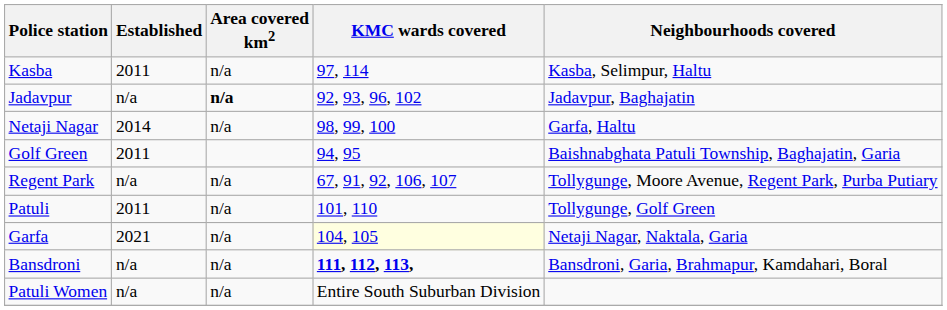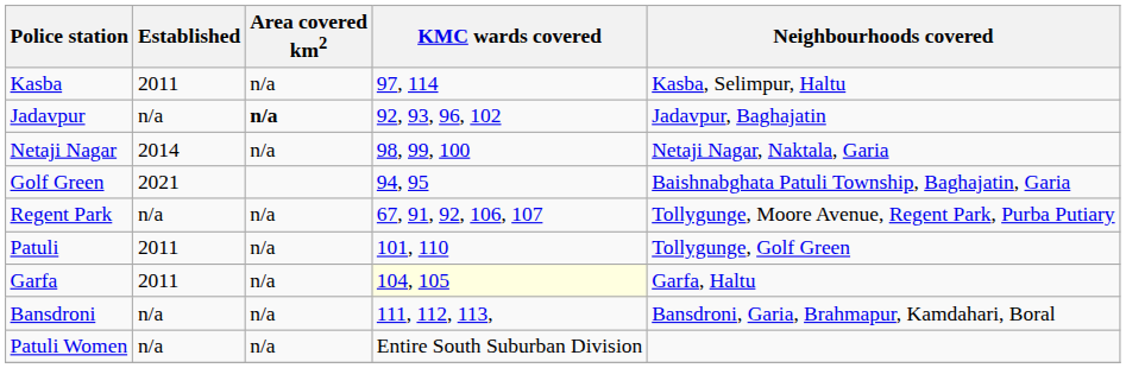 <table class="wikitable sortable">
 <tr>
 <th>Police station</th>
 <th>Established</th>
 <th>Area covered<br>km<sup>2</sup></th>
 <th><a href='#'>KMC</a> wards covered</th>
 <th>Neighbourhoods covered</th>
 </tr>
 <tr>
 <td><a href='#'>Kasba</a></td>
 <td>2011</td>
 <td>n/a</td>
 <td><a href='#'>97</a>, <a href='#'>114</a></td>
 <td><a href='#'>Kasba</a>, Selimpur, <a href='#'>Haltu</a></td>
 </tr>
 <tr>
 <td><a href='#'>Jadavpur</a></td>
 <td>n/a</td>
 <td><strong>n/a</strong></td>
 <td><a href='#'>92</a>, <a href='#'>93</a>, <a href='#'>96</a>, <a href='#'>102</a></td>
 <td><a href='#'>Jadavpur</a>, <a href='#'>Baghajatin</a></td>
 </tr>
 <tr>
 <td><a href='#'>Netaji Nagar</a></td>
 <td>2014</td>
 <td>n/a</td>
 <td><a href='#'>98</a>, <a href='#'>99</a>, <a href='#'>100</a></td>
-<td><a href='#'>Garfa</a>, <a href='#'>Haltu</a></td>
+<td><a href='#'>Netaji Nagar</a>, <a href='#'>Naktala</a>, <a href='#'>Garia</a></td>
 </tr>
 <tr>
 <td><a href='#'>Golf Green</a></td>
-<td>2011</td>
+<td>2021</td>
 <td></td>
 <td><a href='#'>94</a>, <a href='#'>95</a></td>
 <td><a href='#'>Baishnabghata Patuli Township</a>, <a href='#'>Baghajatin</a>, <a href='#'>Garia</a></td>
 </tr>
 <tr>
 <td><a href='#'>Regent Park</a></td>
 <td>n/a</td>
 <td>n/a</td>
 <td><a href='#'>67</a>, <a href='#'>91</a>, <a href='#'>92</a>, <a href='#'>106</a>, <a href='#'>107</a></td>
 <td><a href='#'>Tollygunge</a>, Moore Avenue, <a href='#'>Regent Park</a>,  <a href='#'>Purba Putiary</a></td>
 </tr>
 <tr>
 <td><a href='#'>Patuli</a></td>
 <td>2011</td>
 <td>n/a</td>
 <td><a href='#'>101</a>, <a href='#'>110</a></td>
 <td><a href='#'>Tollygunge</a>, <a href='#'>Golf Green</a></td>
 </tr>
 <tr>
 <td><a href='#'>Garfa</a></td>
-<td>2021</td>
+<td>2011</td>
 <td>n/a</td>
 <td style="background: lightyellow;"><a href='#'>104</a>, <a href='#'>105</a></td>
-<td><a href='#'>Netaji Nagar</a>, <a href='#'>Naktala</a>, <a href='#'>Garia</a></td>
+<td><a href='#'>Garfa</a>, <a href='#'>Haltu</a></td>
 </tr>
 <tr>
 <td><a href='#'>Bansdroni</a></td>
 <td>n/a</td>
 <td>n/a</td>
-<td><strong><a href='#'>111</a>, <a href='#'>112</a>, <a href='#'>113</a>,</strong></td>
+<td><a href='#'>111</a>, <a href='#'>112</a>, <a href='#'>113</a>,</td>
 <td><a href='#'>Bansdroni</a>, <a href='#'>Garia</a>, <a href='#'>Brahmapur</a>, Kamdahari, Boral</td>
 </tr>
 <tr>
 <td><a href='#'>Patuli Women</a></td>
 <td>n/a</td>
 <td>n/a</td>
 <td>Entire South Suburban Division</td>
 <td></td>
 </tr>
 <tr>
 </tr>
 </table>
